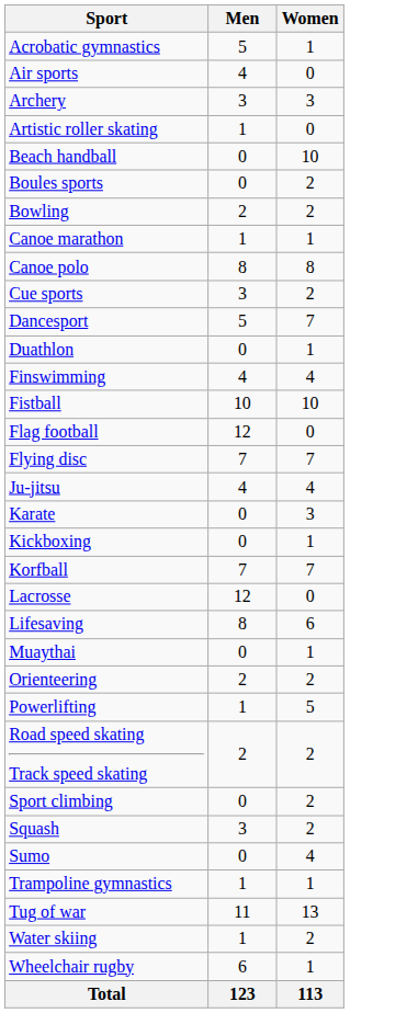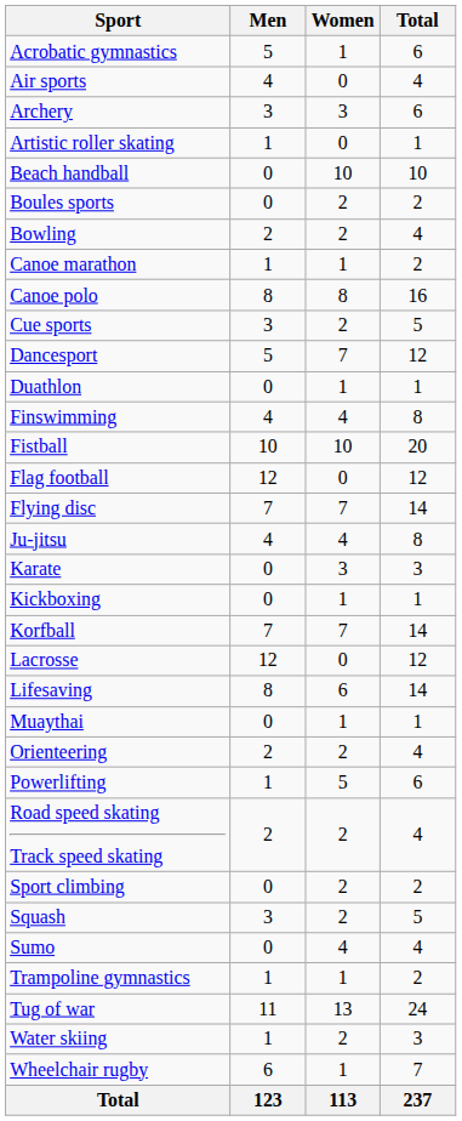 <table class="wikitable sortable" style="text-align:center;">
 <tr>
 <th width=180>Sport</th>
 <th width=55>Men</th>
 <th width=55>Women</th>
+<th width=55>Total</th>
 </tr>
 <tr>
 <td align=left><a href='#'>Acrobatic gymnastics</a></td>
 <td>5</td>
 <td>1</td>
+<td>6</td>
 </tr>
 <tr>
 <td align=left><a href='#'>Air sports</a></td>
 <td>4</td>
 <td>0</td>
+<td>4</td>
 </tr>
 <tr>
 <td align=left><a href='#'>Archery</a></td>
 <td>3</td>
 <td>3</td>
+<td>6</td>
 </tr>
 <tr>
 <td align=left><a href='#'>Artistic roller skating</a></td>
 <td>1</td>
 <td>0</td>
+<td>1</td>
 </tr>
 <tr>
 <td align=left><a href='#'>Beach handball</a></td>
 <td>0</td>
+<td>10</td>
 <td>10</td>
 </tr>
 <tr>
 <td align=left><a href='#'>Boules sports</a></td>
 <td>0</td>
 <td>2</td>
+<td>2</td>
 </tr>
 <tr>
 <td align=left><a href='#'>Bowling</a></td>
 <td>2</td>
 <td>2</td>
+<td>4</td>
 </tr>
 <tr>
 <td align=left><a href='#'>Canoe marathon</a></td>
 <td>1</td>
 <td>1</td>
+<td>2</td>
 </tr>
 <tr>
 <td align=left><a href='#'>Canoe polo</a></td>
 <td>8</td>
 <td>8</td>
+<td>16</td>
 </tr>
 <tr>
 <td align=left><a href='#'>Cue sports</a></td>
 <td>3</td>
 <td>2</td>
+<td>5</td>
 </tr>
 <tr>
 <td align=left><a href='#'>Dancesport</a></td>
 <td>5</td>
 <td>7</td>
+<td>12</td>
 </tr>
 <tr>
 <td align=left><a href='#'>Duathlon</a></td>
 <td>0</td>
+<td>1</td>
 <td>1</td>
 </tr>
 <tr>
 <td align=left><a href='#'>Finswimming</a></td>
 <td>4</td>
 <td>4</td>
+<td>8</td>
 </tr>
 <tr>
 <td align=left><a href='#'>Fistball</a></td>
 <td>10</td>
 <td>10</td>
+<td>20</td>
 </tr>
 <tr>
 <td align=left><a href='#'>Flag football</a></td>
 <td>12</td>
 <td>0</td>
+<td>12</td>
 </tr>
 <tr>
 <td align=left><a href='#'>Flying disc</a></td>
 <td>7</td>
 <td>7</td>
+<td>14</td>
 </tr>
 <tr>
 <td align=left><a href='#'>Ju-jitsu</a></td>
 <td>4</td>
 <td>4</td>
+<td>8</td>
 </tr>
 <tr>
 <td align=left><a href='#'>Karate</a></td>
 <td>0</td>
+<td>3</td>
 <td>3</td>
 </tr>
 <tr>
 <td align=left><a href='#'>Kickboxing</a></td>
 <td>0</td>
 <td>1</td>
+<td>1</td>
 </tr>
 <tr>
 <td align=left><a href='#'>Korfball</a></td>
 <td>7</td>
 <td>7</td>
+<td>14</td>
 </tr>
 <tr>
 <td align=left><a href='#'>Lacrosse</a></td>
 <td>12</td>
 <td>0</td>
+<td>12</td>
 </tr>
 <tr>
 <td align=left><a href='#'>Lifesaving</a></td>
 <td>8</td>
 <td>6</td>
+<td>14</td>
 </tr>
 <tr>
 <td align=left><a href='#'>Muaythai</a></td>
 <td>0</td>
+<td>1</td>
 <td>1</td>
 </tr>
 <tr>
 <td align=left><a href='#'>Orienteering</a></td>
 <td>2</td>
 <td>2</td>
+<td>4</td>
 </tr>
 <tr>
 <td align=left><a href='#'>Powerlifting</a></td>
 <td>1</td>
 <td>5</td>
+<td>6</td>
 </tr>
 <tr>
 <td align=left><a href='#'>Road speed skating</a><hr><a href='#'>Track speed skating</a></td>
 <td>2</td>
 <td>2</td>
+<td>4</td>
 </tr>
 <tr>
 <td align=left><a href='#'>Sport climbing</a></td>
 <td>0</td>
+<td>2</td>
 <td>2</td>
 </tr>
 <tr>
 <td align=left><a href='#'>Squash</a></td>
 <td>3</td>
 <td>2</td>
+<td>5</td>
 </tr>
 <tr>
 <td align=left><a href='#'>Sumo</a></td>
 <td>0</td>
+<td>4</td>
 <td>4</td>
 </tr>
 <tr>
 <td align=left><a href='#'>Trampoline gymnastics</a></td>
 <td>1</td>
 <td>1</td>
+<td>2</td>
 </tr>
 <tr>
 <td align=left><a href='#'>Tug of war</a></td>
 <td>11</td>
 <td>13</td>
+<td>24</td>
 </tr>
 <tr>
 <td align=left><a href='#'>Water skiing</a></td>
 <td>1</td>
 <td>2</td>
+<td>3</td>
 </tr>
 <tr>
 <td align=left><a href='#'>Wheelchair rugby</a></td>
 <td>6</td>
 <td>1</td>
+<td>7</td>
 </tr>
 <tr>
 <th>Total</th>
 <th>123</th>
 <th>113</th>
+<th>237</th>
 </tr>
 </table>
